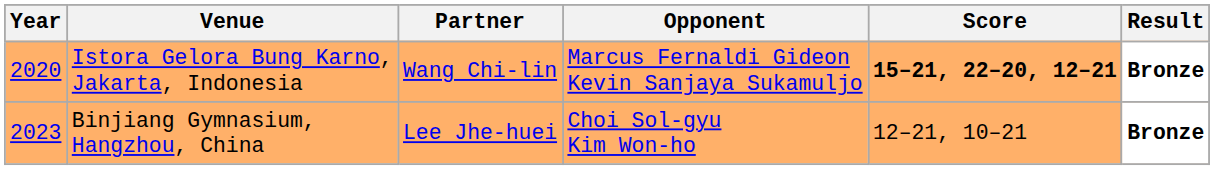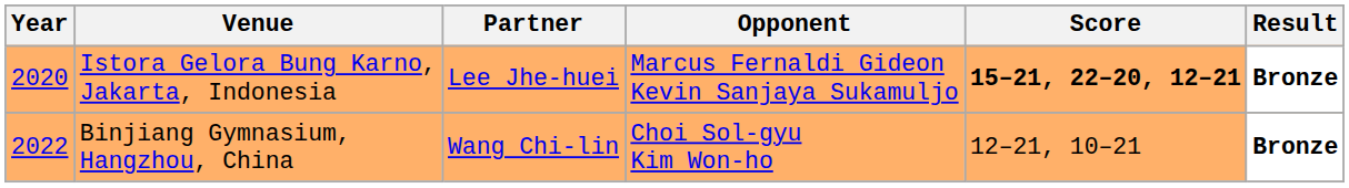 <table class="sortable wikitable" style="font-size: 90%;">
 <tr>
 <th>Year</th>
 <th>Venue</th>
 <th>Partner</th>
 <th>Opponent</th>
 <th>Score</th>
 <th>Result</th>
 </tr>
 <tr style="background:#FFB069">
 <td align="center"><a href='#'>2020</a></td>
 <td align="left"><a href='#'>Istora Gelora Bung Karno</a>,<br><a href='#'>Jakarta</a>, Indonesia</td>
-<td align="left"> <a href='#'>Wang Chi-lin</a></td>
+<td align="left"> <a href='#'>Lee Jhe-huei</a></td>
 <td align="left"> <a href='#'>Marcus Fernaldi Gideon</a> <br>  <a href='#'>Kevin Sanjaya Sukamuljo</a></td>
 <td align="left"><strong>15–21, 22–20, 12–21</strong></td>
 <td style="text-align:left; background:white"> <strong>Bronze</strong></td>
 </tr>
 <tr style="background:#FFB069">
-<td align="center"><a href='#'>2023</a></td>
+<td align="center"><a href='#'>2022</a></td>
 <td align="left">Binjiang Gymnasium,<br><a href='#'>Hangzhou</a>, China</td>
-<td align="left"> <a href='#'>Lee Jhe-huei</a></td>
+<td align="left"> <a href='#'>Wang Chi-lin</a></td>
 <td align="left"> <a href='#'>Choi Sol-gyu</a><br>  <a href='#'>Kim Won-ho</a></td>
 <td align="left">12–21, 10–21</td>
 <td style="text-align:left; background:white"> <strong>Bronze</strong></td>
 </tr>
 </table>
